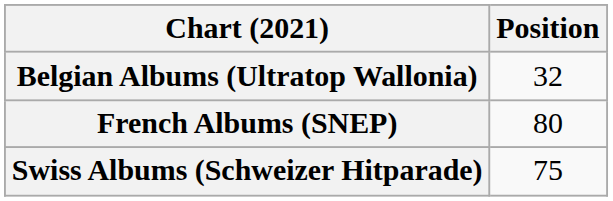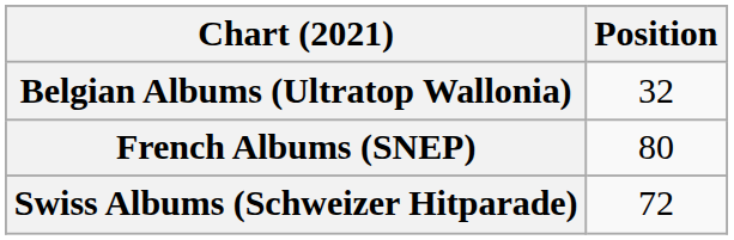 <table class="wikitable sortable plainrowheaders" style="text-align:center">
 <tr>
 <th scope="col">Chart (2021)</th>
 <th scope="col">Position</th>
 </tr>
 <tr>
 <th scope="row">Belgian Albums (Ultratop Wallonia)</th>
 <td>32</td>
 </tr>
 <tr>
 <th scope="row">French Albums (SNEP)</th>
 <td>80</td>
 </tr>
 <tr>
 <th scope="row">Swiss Albums (Schweizer Hitparade)</th>
-<td>75</td>
+<td>72</td>
 </tr>
 </table>
